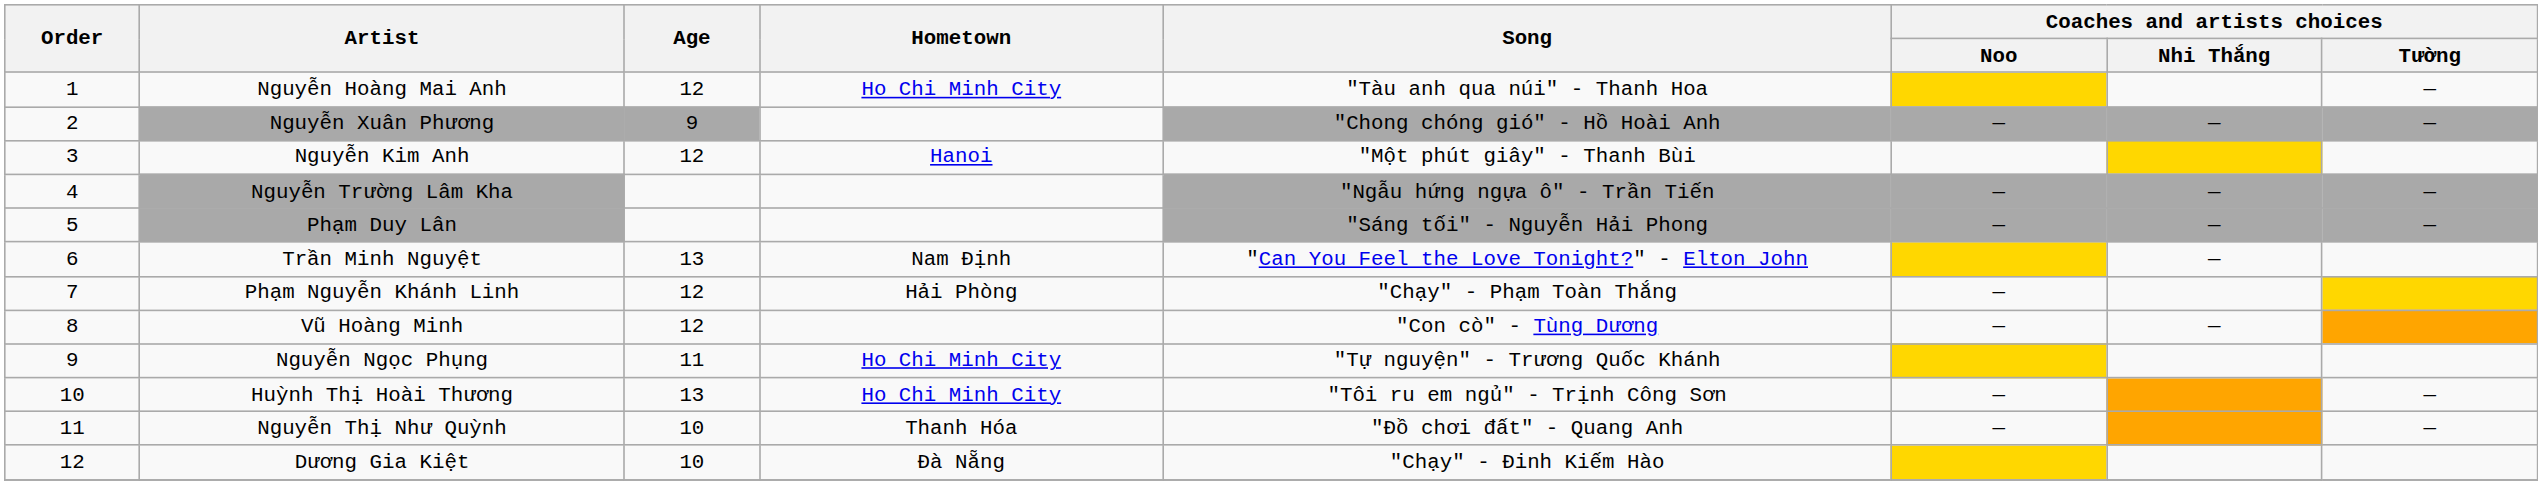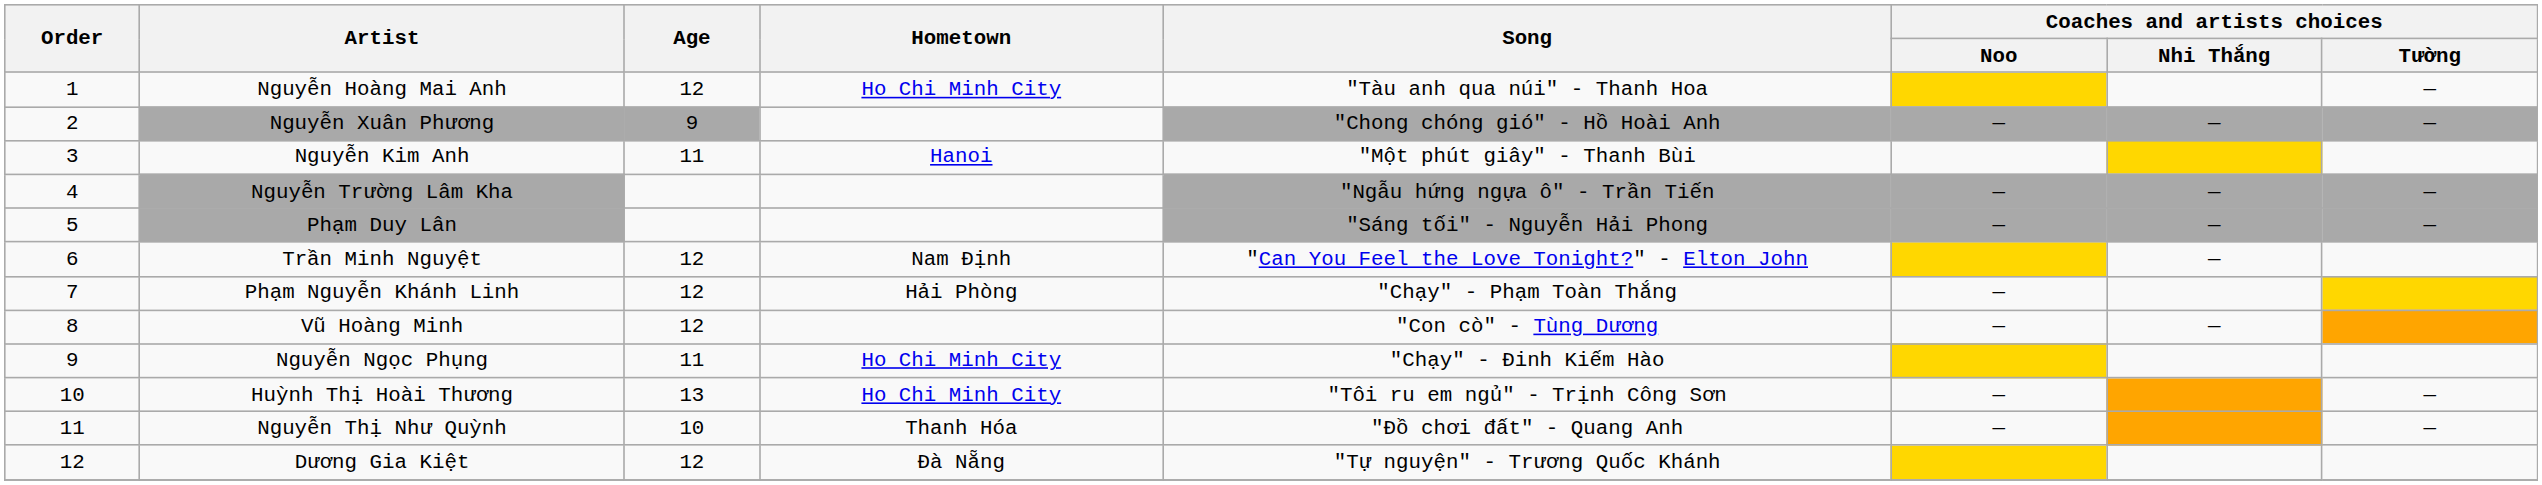 <table class="wikitable" style="text-align:center; width:100%;">
 <tr>
 <th scope="col" rowspan="2" width="05%">Order</th>
 <th scope="col" rowspan="2" width="18%">Artist</th>
 <th scope="col" rowspan="2" width="05%">Age</th>
 <th scope="col" rowspan="2" width="15%">Hometown</th>
 <th scope="col" rowspan="2" width="27%">Song</th>
 <th scope="col" colspan="4" width="24%">Coaches and artists choices</th>
 </tr>
 <tr>
 <th width="08%">Noo</th>
 <th width="08%">Nhi Thắng</th>
 <th width="08%">Tường</th>
 </tr>
 <tr>
 <td scope="row">1</td>
 <td>Nguyễn Hoàng Mai Anh</td>
 <td>12</td>
 <td><a href='#'>Ho Chi Minh City</a></td>
 <td>"Tàu anh qua núi" - Thanh Hoa</td>
 <td style="background:gold;text-align:center;"></td>
 <td style="text-align:center;"></td>
 <td>—</td>
 </tr>
 <tr>
 <td scope="row">2</td>
 <td style="background:darkgrey;">Nguyễn Xuân Phương</td>
 <td style="background:darkgrey;">9</td>
 <td></td>
 <td style="background:darkgrey;">"Chong chóng gió" - Hồ Hoài Anh</td>
 <td style="background:darkgrey;text-align:center;">—</td>
 <td style="background:darkgrey;text-align:center;">—</td>
 <td style="background:darkgrey;text-align:center;">—</td>
 </tr>
 <tr>
 <td scope="row">3</td>
 <td>Nguyễn Kim Anh</td>
-<td>12</td>
+<td>11</td>
 <td><a href='#'>Hanoi</a></td>
 <td>"Một phút giây" - Thanh Bùi</td>
 <td style="text-align:center;"></td>
 <td style="background:gold;text-align:center;"></td>
 <td style="text-align:center;"></td>
 </tr>
 <tr>
 <td scope="row">4</td>
 <td style="background:darkgrey;">Nguyễn Trường Lâm Kha</td>
 <td></td>
 <td></td>
 <td style="background:darkgrey;">"Ngẫu hứng ngựa ô" - Trần Tiến</td>
 <td style="background:darkgrey;text-align:center;">—</td>
 <td style="background:darkgrey;text-align:center;">—</td>
 <td style="background:darkgrey;text-align:center;">—</td>
 </tr>
 <tr>
 <td scope="row">5</td>
 <td style="background:darkgrey;">Phạm Duy Lân</td>
 <td></td>
 <td></td>
 <td style="background:darkgrey;">"Sáng tối" - Nguyễn Hải Phong</td>
 <td style="background:darkgrey;text-align:center;">—</td>
 <td style="background:darkgrey;text-align:center;">—</td>
 <td style="background:darkgrey;text-align:center;">—</td>
 </tr>
 <tr>
 <td scope="row">6</td>
 <td>Trần Minh Nguyệt</td>
-<td>13</td>
+<td>12</td>
 <td>Nam Định</td>
 <td>"<a href='#'>Can You Feel the Love Tonight?</a>" - <a href='#'>Elton John</a></td>
 <td style="background:gold;text-align:center;"></td>
 <td>—</td>
 <td style="text-align:center;"></td>
 </tr>
 <tr>
 <td scope="row">7</td>
 <td>Phạm Nguyễn Khánh Linh</td>
 <td>12</td>
 <td>Hải Phòng</td>
 <td>"Chạy" - Phạm Toàn Thắng</td>
 <td>—</td>
 <td style="text-align:center;"></td>
 <td style="background:gold;text-align:center;"></td>
 </tr>
 <tr>
 <td scope="row">8</td>
 <td>Vũ Hoàng Minh</td>
 <td>12</td>
 <td></td>
 <td>"Con cò" - <a href='#'>Tùng Dương</a></td>
 <td>—</td>
 <td>—</td>
 <td style="background:orange;text-align:center;"></td>
 </tr>
 <tr>
 <td scope="row">9</td>
 <td>Nguyễn Ngọc Phụng</td>
 <td>11</td>
 <td><a href='#'>Ho Chi Minh City</a></td>
-<td>"Tự nguyện" - Trương Quốc Khánh</td>
+<td>"Chạy" - Đinh Kiếm Hào</td>
 <td style="background:gold;text-align:center;"></td>
 <td style="text-align:center;"></td>
 <td style="text-align:center;"></td>
 </tr>
 <tr>
 <td scope="row">10</td>
 <td>Huỳnh Thị Hoài Thương</td>
 <td>13</td>
 <td><a href='#'>Ho Chi Minh City</a></td>
 <td>"Tôi ru em ngủ" - Trịnh Công Sơn</td>
 <td>—</td>
 <td style="background:orange;text-align:center;"></td>
 <td>—</td>
 </tr>
 <tr>
 <td scope="row">11</td>
 <td>Nguyễn Thị Như Quỳnh</td>
 <td>10</td>
 <td>Thanh Hóa</td>
 <td>"Đồ chơi đất" - Quang Anh</td>
 <td>—</td>
 <td style="background:orange;text-align:center;"></td>
 <td>—</td>
 </tr>
 <tr>
 <td scope="row">12</td>
 <td>Dương Gia Kiệt</td>
-<td>10</td>
+<td>12</td>
 <td>Đà Nẵng</td>
-<td>"Chạy" - Đinh Kiếm Hào</td>
+<td>"Tự nguyện" - Trương Quốc Khánh</td>
 <td style="background:gold;text-align:center;"></td>
 <td style="text-align:center;"></td>
 <td style="text-align:center;"></td>
 </tr>
 <tr>
 </tr>
 </table>
